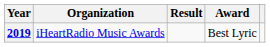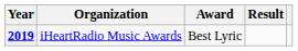 <table class="wikitable sortable plainrowheaders">
 <tr>
 <th class="unsortable">Year</th>
 <th class="unsortable">Organization</th>
+<th class="unsortable">Award</th>
 <th class="unsortable">Result</th>
-<th class="unsortable">Award</th>
 <th class="unsortable"></th>
 </tr>
 <tr>
 <th scope="row"><a href='#'>2019</a></th>
 <td><a href='#'>iHeartRadio Music Awards</a></td>
+<td>Best Lyric</td>
 <td></td>
-<td>Best Lyric</td>
 <td></td>
 </tr>
 </table>
